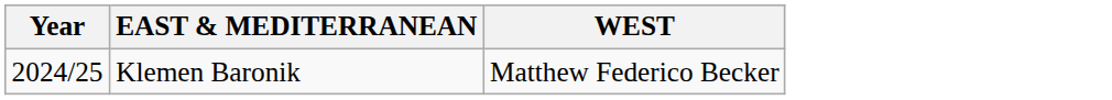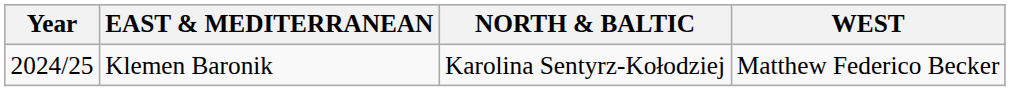 <table class="wikitable collapsible">
 <tr>
 <th>Year</th>
 <th>EAST & MEDITERRANEAN</th>
+<th>NORTH & BALTIC</th>
 <th>WEST</th>
 </tr>
 <tr>
 <td>2024/25</td>
 <td>Klemen Baronik</td>
+<td>Karolina Sentyrz-Kołodziej</td>
 <td>Matthew Federico Becker</td>
 </tr>
 </table>
